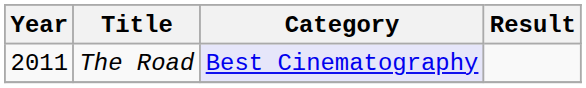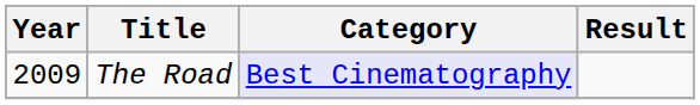 <table class="wikitable">
 <tr>
 <th>Year</th>
 <th>Title</th>
 <th>Category</th>
 <th>Result</th>
 </tr>
 <tr>
-<td>2011</td>
+<td>2009</td>
 <td><em>The Road</em></td>
 <td style="background: lavender;"><a href='#'>Best Cinematography</a></td>
 <td></td>
 </tr>
 <tr>
 </tr>
 </table>
